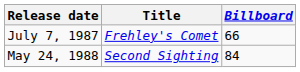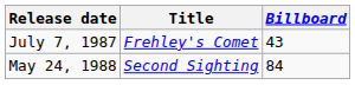 <table class="wikitable">
 <tr>
 <th>Release date</th>
 <th>Title</th>
 <th><a href='#'><em>Billboard</em></a></th>
 </tr>
 <tr>
 <td>July 7, 1987</td>
 <td><em><a href='#'>Frehley's Comet</a></em></td>
-<td>66</td>
+<td>43</td>
 </tr>
 <tr>
 <td>May 24, 1988</td>
 <td><em><a href='#'>Second Sighting</a></em></td>
 <td>84</td>
 </tr>
 </table>
